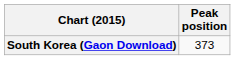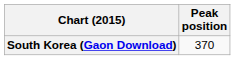 <table class="wikitable sortable plainrowheaders" style="text-align:center;">
 <tr>
 <th>Chart (2015)</th>
 <th>Peak<br>position</th>
 </tr>
 <tr>
 <th scope="row">South Korea (<a href='#'>Gaon Download</a>)</th>
-<td>373</td>
+<td>370</td>
 </tr>
 </table>
